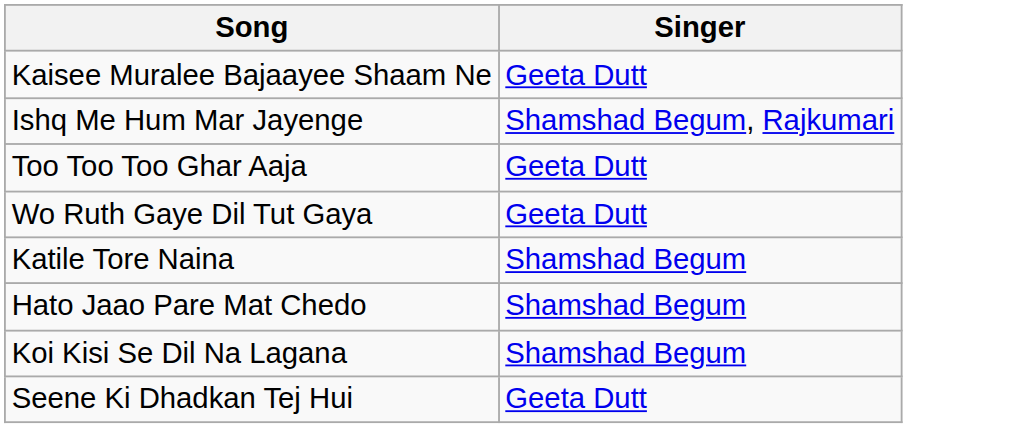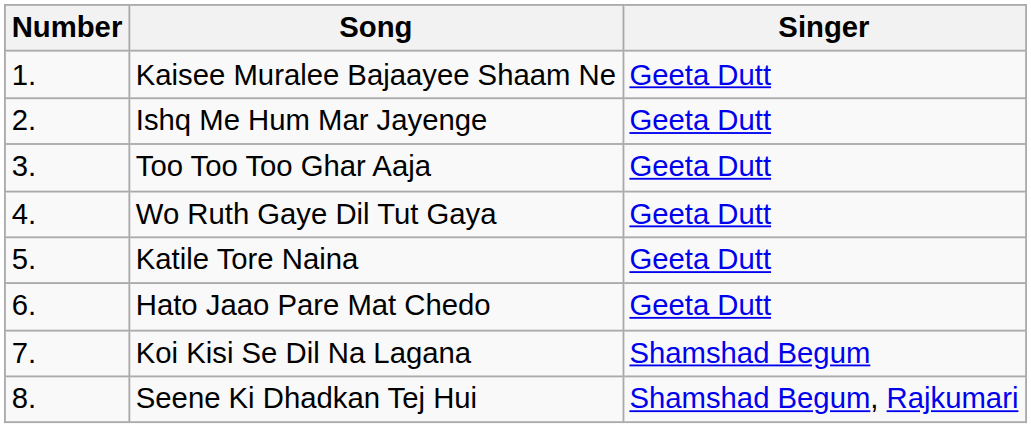 <table class="wikitable">
 <tr>
+<th>Number</th>
 <th>Song</th>
 <th>Singer</th>
 </tr>
 <tr>
+<td>1.</td>
 <td>Kaisee Muralee Bajaayee Shaam Ne</td>
 <td><a href='#'>Geeta Dutt</a></td>
 </tr>
 <tr>
+<td>2.</td>
 <td>Ishq Me Hum Mar Jayenge</td>
-<td><a href='#'>Shamshad Begum</a>, <a href='#'>Rajkumari</a></td>
+<td><a href='#'>Geeta Dutt</a></td>
 </tr>
 <tr>
+<td>3.</td>
 <td>Too Too Too Ghar Aaja</td>
 <td><a href='#'>Geeta Dutt</a></td>
 </tr>
 <tr>
+<td>4.</td>
 <td>Wo Ruth Gaye Dil Tut Gaya</td>
 <td><a href='#'>Geeta Dutt</a></td>
 </tr>
 <tr>
+<td>5.</td>
 <td>Katile Tore Naina</td>
-<td><a href='#'>Shamshad Begum</a></td>
+<td><a href='#'>Geeta Dutt</a></td>
 </tr>
 <tr>
+<td>6.</td>
 <td>Hato Jaao Pare Mat Chedo</td>
-<td><a href='#'>Shamshad Begum</a></td>
+<td><a href='#'>Geeta Dutt</a></td>
 </tr>
 <tr>
+<td>7.</td>
 <td>Koi Kisi Se Dil Na Lagana</td>
 <td><a href='#'>Shamshad Begum</a></td>
 </tr>
 <tr>
+<td>8.</td>
 <td>Seene Ki Dhadkan Tej Hui</td>
-<td><a href='#'>Geeta Dutt</a></td>
+<td><a href='#'>Shamshad Begum</a>, <a href='#'>Rajkumari</a></td>
 </tr>
 </table>
